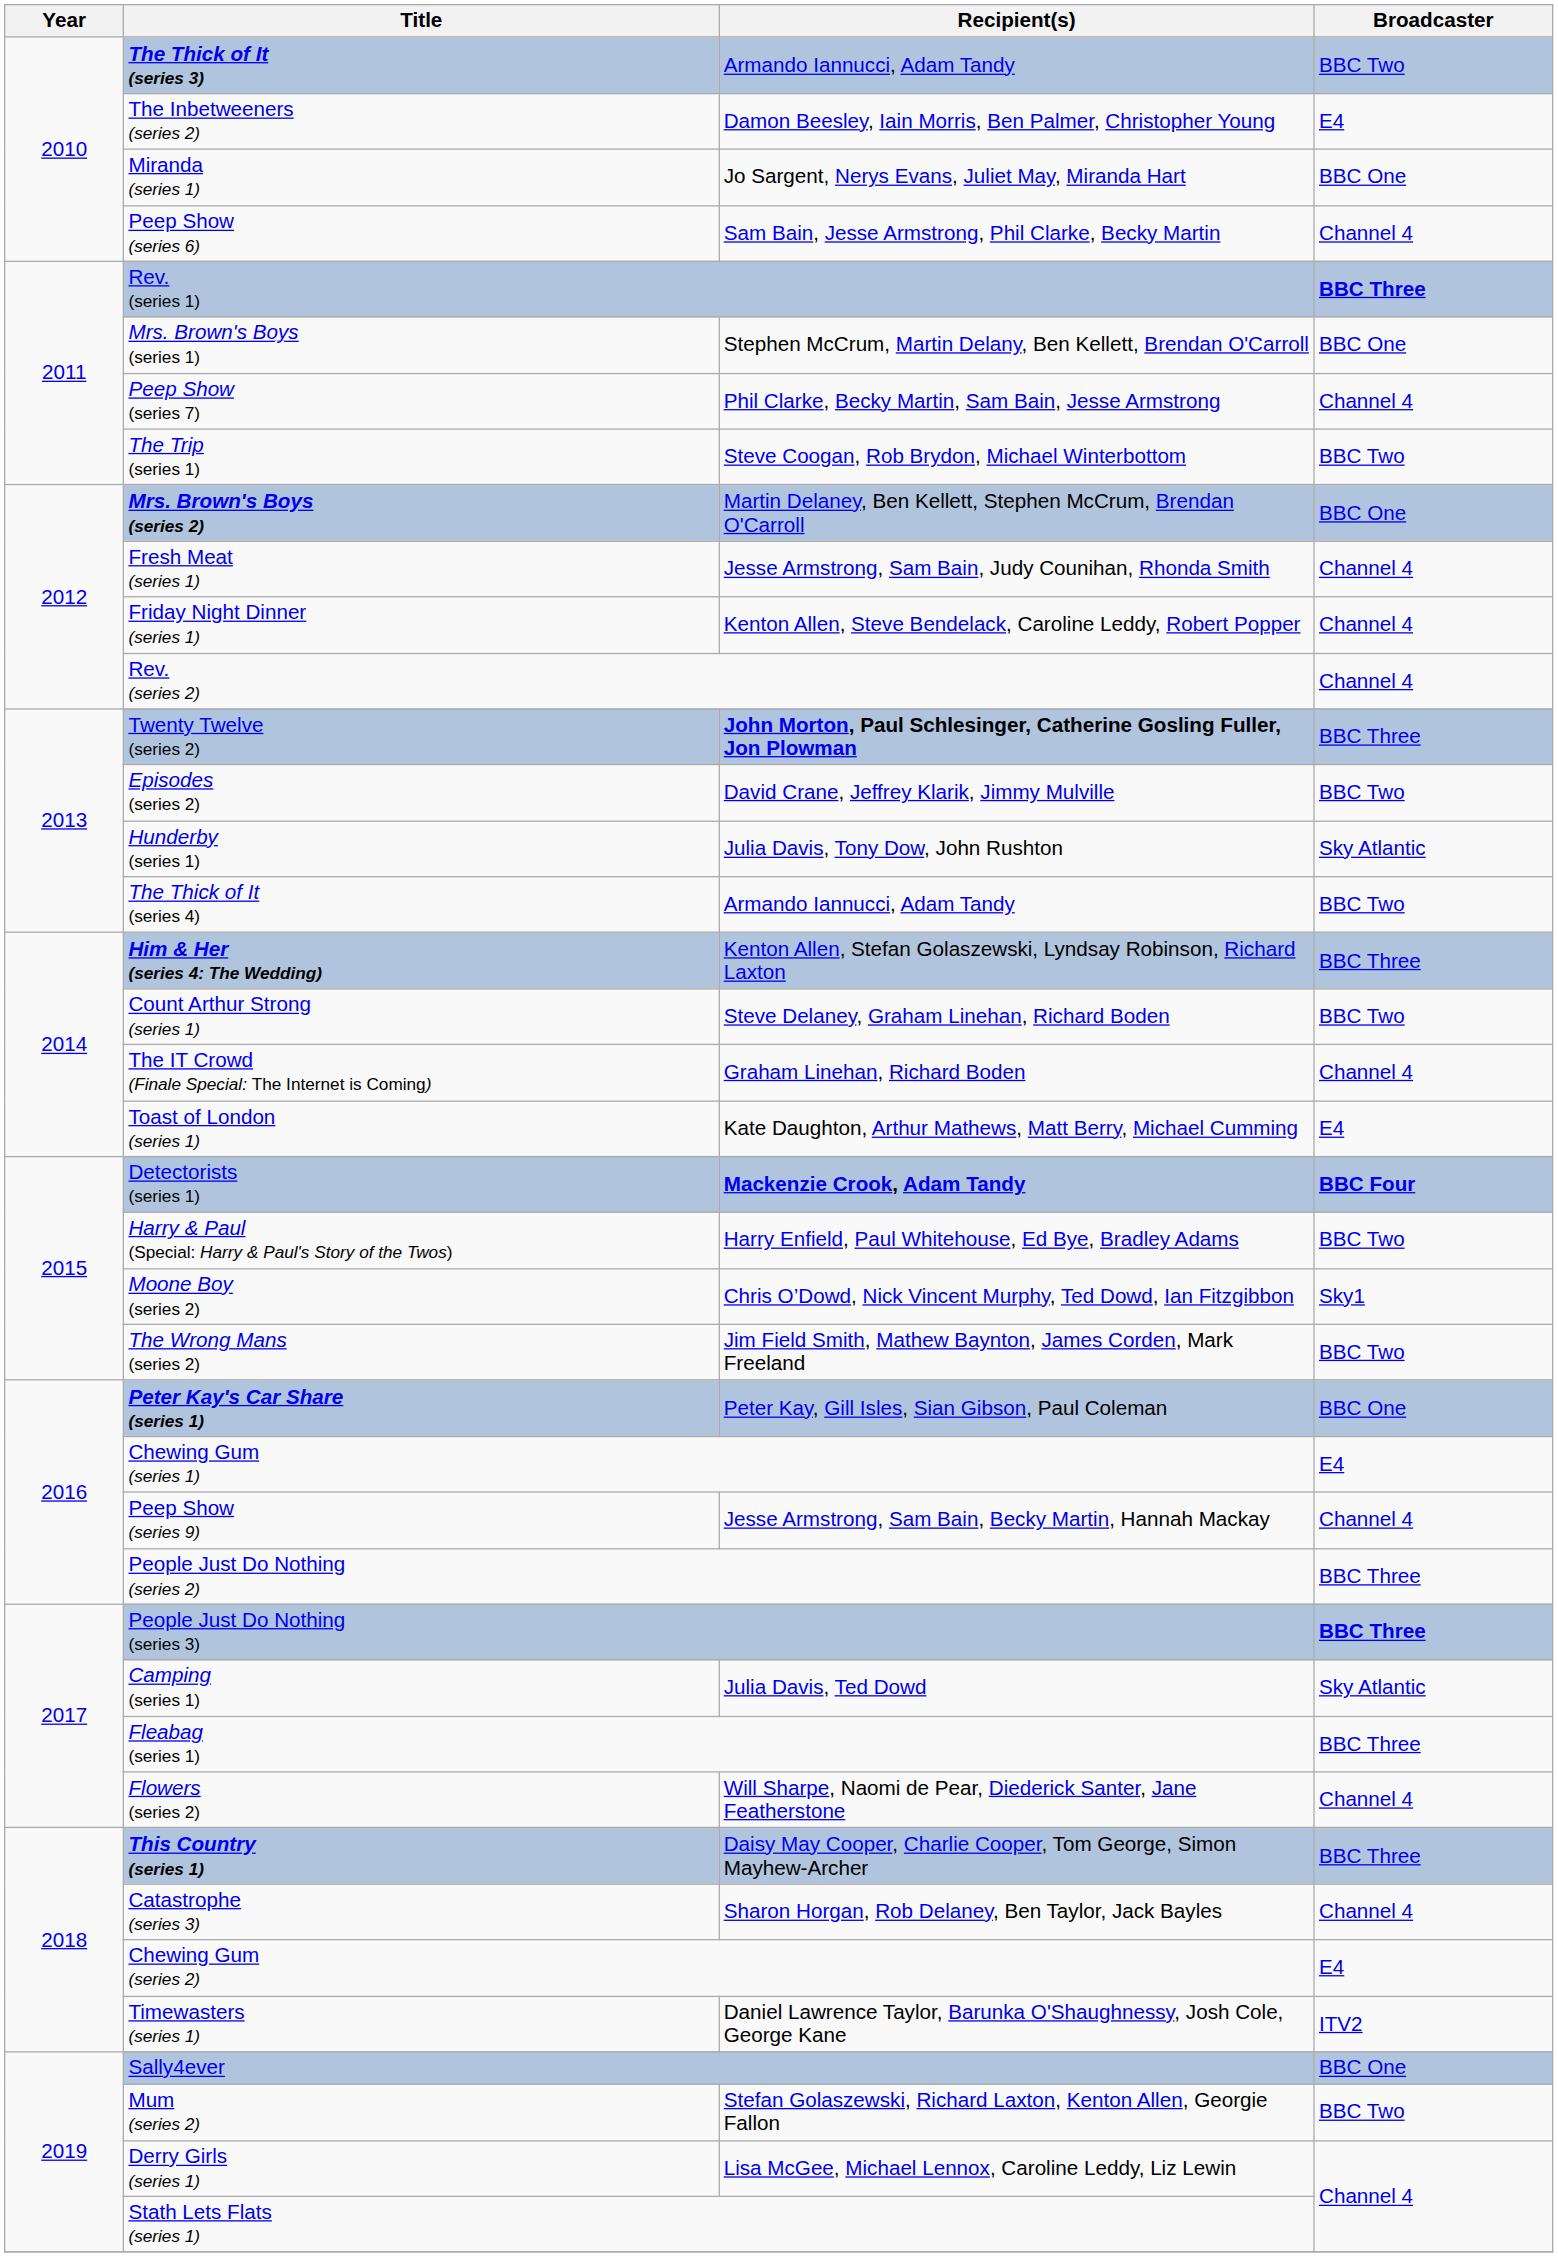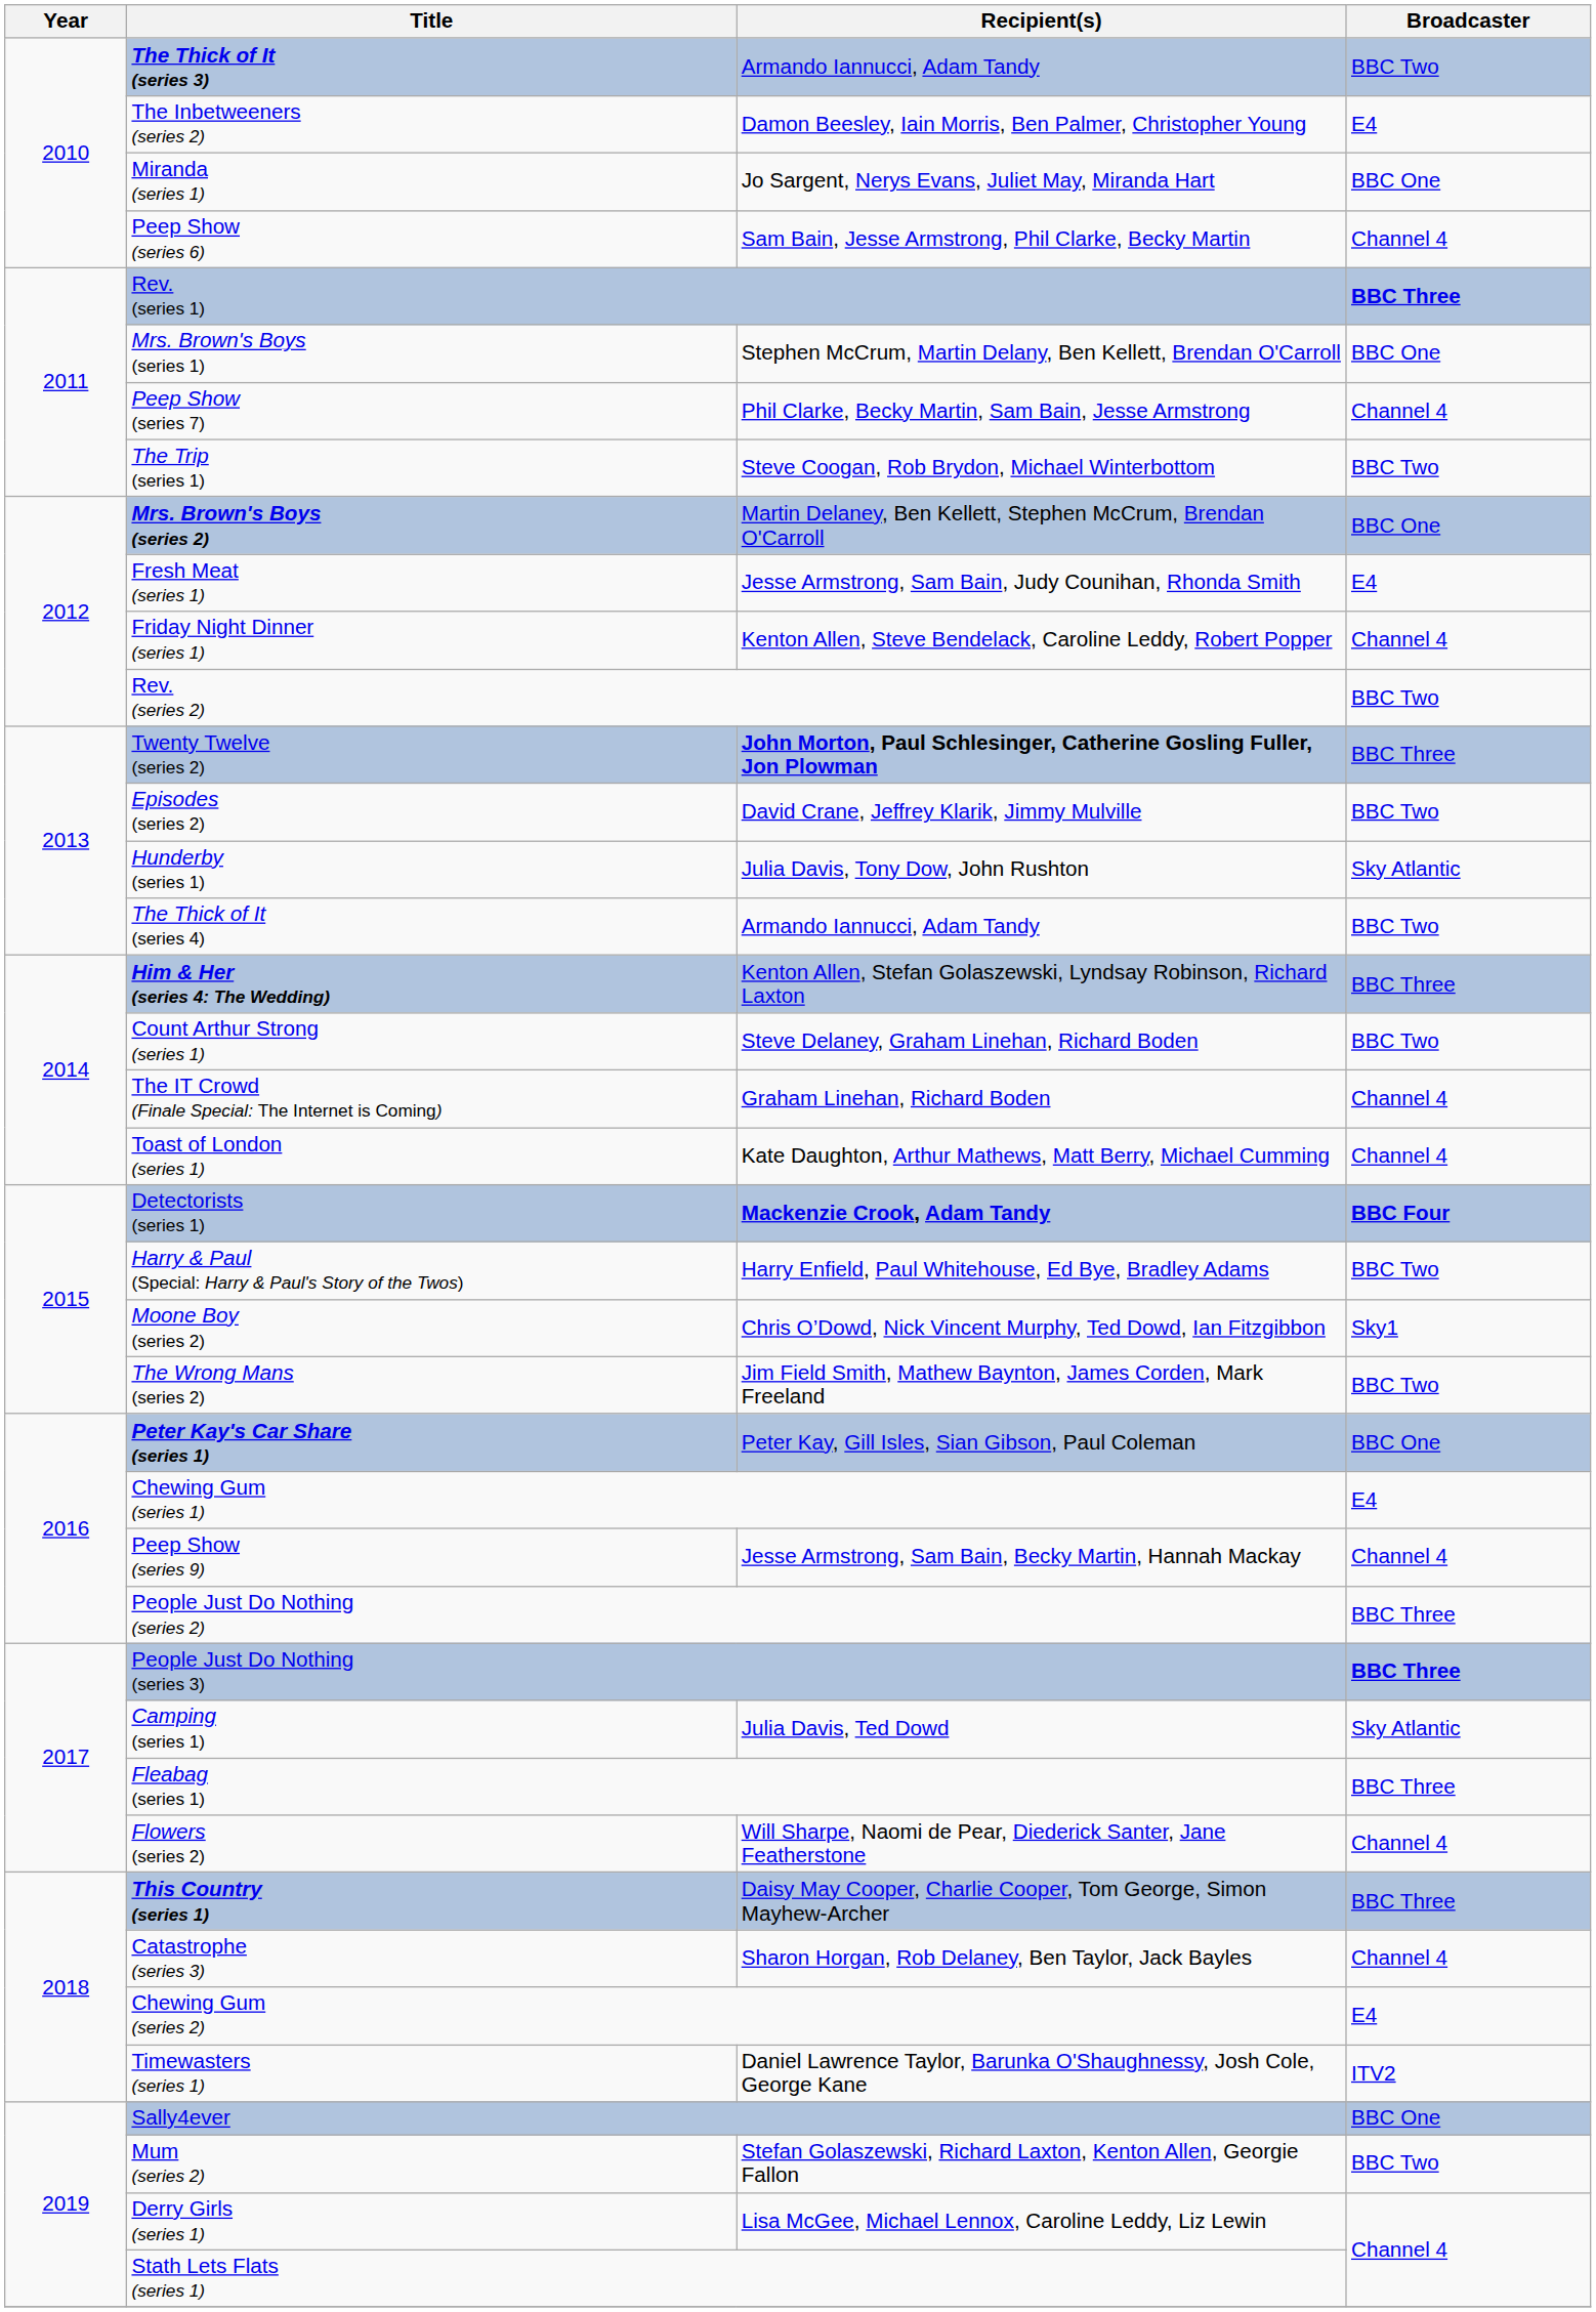 <table class="wikitable" width="95%">
 <tr>
 <th width=5%>Year</th>
 <th width=25%>Title</th>
 <th width=25%><strong>Recipient(s)</strong></th>
 <th width=10%><strong>Broadcaster</strong></th>
 </tr>
 <tr>
 <td rowspan="4" style="text-align:center;"><a href='#'>2010</a></td>
 <td style="background:#B0C4DE;"><strong><em><a href='#'>The Thick of It</a><em><br><small> (series 3) </small><strong></td>
 <td style="background:#B0C4DE;"></strong><a href='#'>Armando Iannucci</a>, <a href='#'>Adam Tandy</a><strong></td>
 <td style="background:#B0C4DE;"></strong><a href='#'>BBC Two</a><strong></td>
 </tr>
 <tr>
 <td></em><a href='#'>The Inbetweeners</a><em> <br><small> (series 2) </small></td>
 <td><a href='#'>Damon Beesley</a>, <a href='#'>Iain Morris</a>, <a href='#'>Ben Palmer</a>, <a href='#'>Christopher Young</a></td>
 <td><a href='#'>E4</a></td>
 </tr>
 <tr>
 <td></em><a href='#'>Miranda</a><em> <br><small> (series 1) </small></td>
 <td>Jo Sargent, <a href='#'>Nerys Evans</a>, <a href='#'>Juliet May</a>, <a href='#'>Miranda Hart</a></td>
 <td><a href='#'>BBC One</a></td>
 </tr>
 <tr>
 <td></em><a href='#'>Peep Show</a><em> <br><small> (series 6) </small></td>
 <td><a href='#'>Sam Bain</a>, <a href='#'>Jesse Armstrong</a>, <a href='#'>Phil Clarke</a>, <a href='#'>Becky Martin</a></td>
 <td><a href='#'>Channel 4</a></td>
 </tr>
 <tr>
 <td rowspan="4" style="text-align:center;"><a href='#'>2011</a></td>
 <td colspan="2" style="background:#B0C4DE;"></em></strong><a href='#'>Rev.</a></em><br><small> (series 1) </small></strong></td>
 <td style="background:#B0C4DE;"><strong><a href='#'>BBC Three</a></strong></td>
 </tr>
 <tr>
 <td><em><a href='#'>Mrs. Brown's Boys</a></em> <br><small> (series 1) </small></td>
 <td>Stephen McCrum, <a href='#'>Martin Delany</a>, Ben Kellett, <a href='#'>Brendan O'Carroll</a></td>
 <td><a href='#'>BBC One</a></td>
 </tr>
 <tr>
 <td><a href='#'><em>Peep Show</em></a> <br><small> (series 7) </small></td>
 <td><a href='#'>Phil Clarke</a>, <a href='#'>Becky Martin</a>, <a href='#'>Sam Bain</a>, <a href='#'>Jesse Armstrong</a></td>
 <td><a href='#'>Channel 4</a></td>
 </tr>
 <tr>
 <td><a href='#'><em>The Trip</em></a> <br><small> (series 1) </small></td>
 <td><a href='#'>Steve Coogan</a>, <a href='#'>Rob Brydon</a>, <a href='#'>Michael Winterbottom</a></td>
 <td><a href='#'>BBC Two</a></td>
 </tr>
 <tr>
 <td rowspan="4" style="text-align:center;"><a href='#'>2012</a></td>
 <td style="background:#B0C4DE;"><strong><em><a href='#'>Mrs. Brown's Boys</a><em><br><small> (series 2) </small><strong></td>
 <td style="background:#B0C4DE;"></strong><a href='#'>Martin Delaney</a>, Ben Kellett, Stephen McCrum, <a href='#'>Brendan O'Carroll</a><strong></td>
 <td style="background:#B0C4DE;"></strong><a href='#'>BBC One</a><strong></td>
 </tr>
 <tr>
 <td><a href='#'></em>Fresh Meat<em></a> <br><small> (series 1)</small></td>
 <td><a href='#'>Jesse Armstrong</a>, <a href='#'>Sam Bain</a>, Judy Counihan, <a href='#'>Rhonda Smith</a></td>
-<td><a href='#'>Channel 4</a></td>
+<td><a href='#'>E4</a></td>
 </tr>
 <tr>
 <td></em><a href='#'>Friday Night Dinner</a><em> <br><small> (series 1) </small></td>
 <td><a href='#'>Kenton Allen</a>, <a href='#'>Steve Bendelack</a>, Caroline Leddy, <a href='#'>Robert Popper</a></td>
 <td><a href='#'>Channel 4</a></td>
 </tr>
 <tr>
 <td colspan="2"><a href='#'></em>Rev.<em></a> <br><small> (series 2) </small></td>
-<td><a href='#'>Channel 4</a></td>
+<td><a href='#'>BBC Two</a></td>
 </tr>
 <tr>
 <td rowspan="4" style="text-align:center;"><a href='#'>2013</a></td>
 <td style="background:#B0C4DE;"></em></strong><a href='#'>Twenty Twelve</a></em><br><small> (series 2) </small></strong></td>
 <td style="background:#B0C4DE;"><strong><a href='#'>John Morton</a>, Paul Schlesinger, Catherine Gosling Fuller, <a href='#'>Jon Plowman</a></strong></td>
 <td style="background:#B0C4DE;"></strong><a href='#'>BBC Three</a><strong></td>
 </tr>
 <tr>
 <td><a href='#'><em>Episodes</em></a> <br><small> (series 2)</small></td>
 <td><a href='#'>David Crane</a>, <a href='#'>Jeffrey Klarik</a>, <a href='#'>Jimmy Mulville</a></td>
 <td><a href='#'>BBC Two</a></td>
 </tr>
 <tr>
 <td><em><a href='#'>Hunderby</a></em> <br><small> (series 1) </small></td>
 <td><a href='#'>Julia Davis</a>, <a href='#'>Tony Dow</a>, John Rushton</td>
 <td><a href='#'>Sky Atlantic</a></td>
 </tr>
 <tr>
 <td><em><a href='#'>The Thick of It</a></em> <br><small> (series 4) </small></td>
 <td><a href='#'>Armando Iannucci</a>, <a href='#'>Adam Tandy</a></td>
 <td><a href='#'>BBC Two</a></td>
 </tr>
 <tr>
 <td rowspan="4" style="text-align:center;"><a href='#'>2014</a></td>
 <td style="background:#B0C4DE;"><strong><em><a href='#'>Him & Her</a><em><br><small> (series 4: </em>The Wedding<em>)</small><strong></td>
 <td style="background:#B0C4DE;"></strong><a href='#'>Kenton Allen</a>, Stefan Golaszewski, Lyndsay Robinson, <a href='#'>Richard Laxton</a><strong></td>
 <td style="background:#B0C4DE;"></strong><a href='#'>BBC Three</a><strong></td>
 </tr>
 <tr>
 <td><a href='#'></em>Count Arthur Strong<em></a> <br><small> (series 1)</small></td>
 <td><a href='#'>Steve Delaney</a>, <a href='#'>Graham Linehan</a>, <a href='#'>Richard Boden</a></td>
 <td><a href='#'>BBC Two</a></td>
 </tr>
 <tr>
 <td></em><a href='#'>The IT Crowd</a><em> <br><small> (Finale Special: </em>The Internet is Coming<em>)</small></td>
 <td><a href='#'>Graham Linehan</a>, <a href='#'>Richard Boden</a></td>
 <td><a href='#'>Channel 4</a></td>
 </tr>
 <tr>
 <td></em><a href='#'>Toast of London</a><em> <br><small> (series 1) </small></td>
 <td>Kate Daughton, <a href='#'>Arthur Mathews</a>, <a href='#'>Matt Berry</a>, <a href='#'>Michael Cumming</a></td>
-<td><a href='#'>E4</a></td>
+<td><a href='#'>Channel 4</a></td>
 </tr>
 <tr>
 <td rowspan="4" style="text-align:center;"><a href='#'>2015</a></td>
 <td style="background:#B0C4DE;"></em></strong><a href='#'>Detectorists</a></em><br><small> (series 1) </small></strong></td>
 <td style="background:#B0C4DE;"><strong><a href='#'>Mackenzie Crook</a>, <a href='#'>Adam Tandy</a></strong></td>
 <td style="background:#B0C4DE;"><strong><a href='#'>BBC Four</a></strong></td>
 </tr>
 <tr>
 <td><em><a href='#'>Harry & Paul</a></em> <br><small> (Special: <em>Harry & Paul's Story of the Twos</em>)</small></td>
 <td><a href='#'>Harry Enfield</a>, <a href='#'>Paul Whitehouse</a>, <a href='#'>Ed Bye</a>, <a href='#'>Bradley Adams</a></td>
 <td><a href='#'>BBC Two</a></td>
 </tr>
 <tr>
 <td><em><a href='#'>Moone Boy</a></em> <br><small> (series 2) </small></td>
 <td><a href='#'>Chris O’Dowd</a>, <a href='#'>Nick Vincent Murphy</a>, <a href='#'>Ted Dowd</a>, <a href='#'>Ian Fitzgibbon</a></td>
 <td><a href='#'>Sky1</a></td>
 </tr>
 <tr>
 <td><em><a href='#'>The Wrong Mans</a></em> <br><small> (series 2) </small></td>
 <td><a href='#'>Jim Field Smith</a>, <a href='#'>Mathew Baynton</a>, <a href='#'>James Corden</a>, Mark Freeland</td>
 <td><a href='#'>BBC Two</a></td>
 </tr>
 <tr>
 <td rowspan="4" style="text-align:center;"><a href='#'>2016</a></td>
 <td style="background:#B0C4DE;"><strong><em><a href='#'>Peter Kay's Car Share</a><em><br><small> (series 1) </small><strong></td>
 <td style="background:#B0C4DE;"></strong><a href='#'>Peter Kay</a>, <a href='#'>Gill Isles</a>, <a href='#'>Sian Gibson</a>, Paul Coleman<strong></td>
 <td style="background:#B0C4DE;"></strong><a href='#'>BBC One</a><strong></td>
 </tr>
 <tr>
 <td colspan="2"><a href='#'></em>Chewing Gum<em></a> <br><small> (series 1)</small></td>
 <td><a href='#'>E4</a></td>
 </tr>
 <tr>
 <td><a href='#'></em>Peep Show<em></a> <br><small> (series 9) </small></td>
 <td><a href='#'>Jesse Armstrong</a>, <a href='#'>Sam Bain</a>, <a href='#'>Becky Martin</a>, Hannah Mackay</td>
 <td><a href='#'>Channel 4</a></td>
 </tr>
 <tr>
 <td colspan="2"></em><a href='#'>People Just Do Nothing</a><em> <br><small> (series 2) </small></td>
 <td><a href='#'>BBC Three</a></td>
 </tr>
 <tr>
 <td rowspan="4" style="text-align:center;"><a href='#'>2017</a></td>
 <td colspan="2" style="background:#B0C4DE;"></em></strong><a href='#'>People Just Do Nothing</a></em><br><small> (series 3) </small></strong></td>
 <td style="background:#B0C4DE;"><strong><a href='#'>BBC Three</a></strong></td>
 </tr>
 <tr>
 <td><em><a href='#'>Camping</a></em> <br><small> (series 1) </small></td>
 <td><a href='#'>Julia Davis</a>, <a href='#'>Ted Dowd</a></td>
 <td><a href='#'>Sky Atlantic</a></td>
 </tr>
 <tr>
 <td colspan="2"><em><a href='#'>Fleabag</a></em> <br><small> (series 1)</small></td>
 <td><a href='#'>BBC Three</a></td>
 </tr>
 <tr>
 <td><em><a href='#'>Flowers</a></em> <br><small> (series 2) </small></td>
 <td><a href='#'>Will Sharpe</a>, Naomi de Pear, <a href='#'>Diederick Santer</a>, <a href='#'>Jane Featherstone</a></td>
 <td><a href='#'>Channel 4</a></td>
 </tr>
 <tr>
 <td rowspan="4" style="text-align:center;"><a href='#'>2018</a></td>
 <td style="background:#B0C4DE;"><strong><em><a href='#'>This Country</a><em><br><small>(series 1) </small><strong></td>
 <td style="background:#B0C4DE;"></strong><a href='#'>Daisy May Cooper</a>, <a href='#'>Charlie Cooper</a>, Tom George, Simon Mayhew-Archer<strong></td>
 <td style="background:#B0C4DE;"></strong><a href='#'>BBC Three</a><strong></td>
 </tr>
 <tr>
 <td></em><a href='#'>Catastrophe</a><em> <br><small> (series 3) </small></td>
 <td><a href='#'>Sharon Horgan</a>, <a href='#'>Rob Delaney</a>, Ben Taylor, Jack Bayles</td>
 <td><a href='#'>Channel 4</a></td>
 </tr>
 <tr>
 <td colspan="2"></em><a href='#'>Chewing Gum</a><em> <br><small> (series 2) </small></td>
 <td><a href='#'>E4</a></td>
 </tr>
 <tr>
 <td></em><a href='#'>Timewasters</a><em> <br><small> (series 1) </small></td>
 <td>Daniel Lawrence Taylor, <a href='#'>Barunka O'Shaughnessy</a>, Josh Cole, George Kane</td>
 <td><a href='#'>ITV2</a></td>
 </tr>
 <tr>
 <td rowspan="4" style="text-align:center;"><a href='#'>2019</a></td>
 <td colspan="2" style="background:#B0C4DE;"></em></strong><a href='#'>Sally4ever</a><strong><em></td>
 <td style="background:#B0C4DE;"></strong><a href='#'>BBC One</a><strong></td>
 </tr>
 <tr>
 <td><a href='#'></em>Mum<em></a> <br><small> (series 2) </small></td>
 <td><a href='#'>Stefan Golaszewski</a>, <a href='#'>Richard Laxton</a>, <a href='#'>Kenton Allen</a>, Georgie Fallon</td>
 <td><a href='#'>BBC Two</a></td>
 </tr>
 <tr>
 <td></em><a href='#'>Derry Girls</a><em> <br><small> (series 1) </small></td>
 <td><a href='#'>Lisa McGee</a>, <a href='#'>Michael Lennox</a>, Caroline Leddy, Liz Lewin</td>
 <td rowspan="2"><a href='#'>Channel 4</a></td>
 </tr>
 <tr>
 <td colspan="2"></em><a href='#'>Stath Lets Flats</a><em> <br><small> (series 1) </small></td>
 </tr>
 <tr>
 </tr>
 </table>
